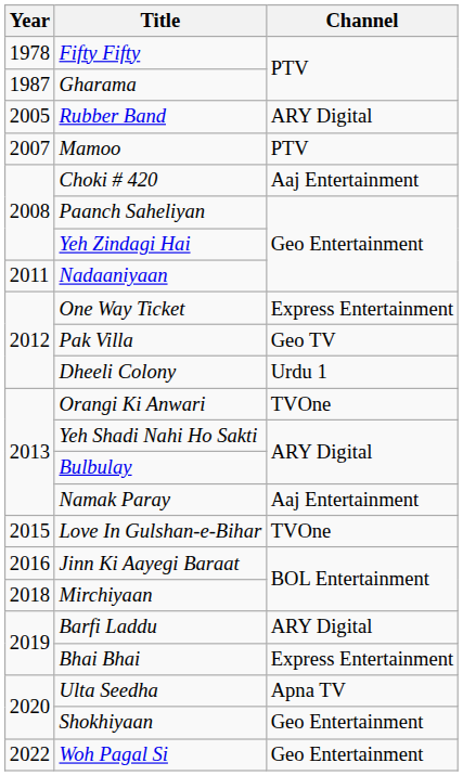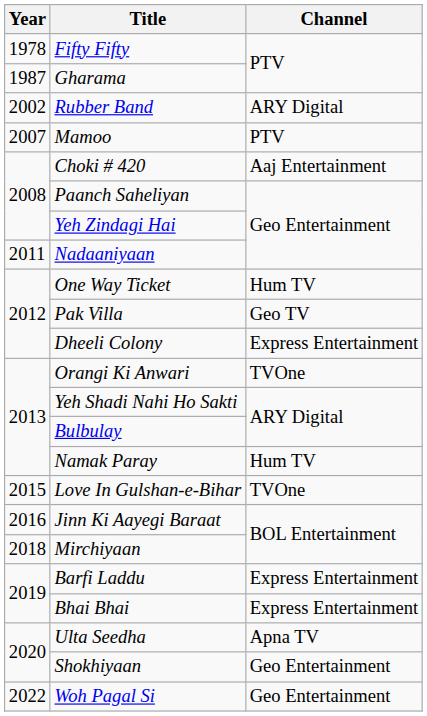 <table class="wikitable">
 <tr>
 <th>Year</th>
 <th>Title</th>
 <th>Channel</th>
 </tr>
 <tr>
 <td>1978</td>
 <td><em><a href='#'>Fifty Fifty</a></em></td>
 <td rowspan="2">PTV</td>
 </tr>
 <tr>
 <td>1987</td>
 <td><em>Gharama</em></td>
 </tr>
 <tr>
-<td>2005</td>
+<td>2002</td>
 <td><em><a href='#'>Rubber Band</a></em></td>
 <td>ARY Digital</td>
 </tr>
 <tr>
 <td>2007</td>
 <td><em>Mamoo</em></td>
 <td>PTV</td>
 </tr>
 <tr>
 <td rowspan="3">2008</td>
 <td><em>Choki # 420</em></td>
 <td>Aaj Entertainment</td>
 </tr>
 <tr>
 <td><em>Paanch Saheliyan</em></td>
 <td rowspan="3">Geo Entertainment</td>
 </tr>
 <tr>
 <td><em><a href='#'>Yeh Zindagi Hai</a></em></td>
 </tr>
 <tr>
 <td>2011</td>
 <td><em><a href='#'>Nadaaniyaan</a></em></td>
 </tr>
 <tr>
 <td rowspan="3">2012</td>
 <td><em>One Way Ticket</em></td>
-<td>Express Entertainment</td>
+<td>Hum TV</td>
 </tr>
 <tr>
 <td><em>Pak Villa</em></td>
 <td>Geo TV</td>
 </tr>
 <tr>
 <td><em>Dheeli Colony</em></td>
-<td>Urdu 1</td>
+<td>Express Entertainment</td>
 </tr>
 <tr>
 <td rowspan="4">2013</td>
 <td><em>Orangi Ki Anwari</em></td>
 <td>TVOne</td>
 </tr>
 <tr>
 <td><em>Yeh Shadi Nahi Ho Sakti</em></td>
 <td rowspan="2">ARY Digital</td>
 </tr>
 <tr>
 <td><em><a href='#'>Bulbulay</a></em></td>
 </tr>
 <tr>
 <td><em>Namak Paray</em></td>
-<td>Aaj Entertainment</td>
+<td>Hum TV</td>
 </tr>
 <tr>
 <td>2015</td>
 <td><em>Love In Gulshan-e-Bihar</em></td>
 <td>TVOne</td>
 </tr>
 <tr>
 <td>2016</td>
 <td><em>Jinn Ki Aayegi Baraat</em></td>
 <td rowspan="2">BOL Entertainment</td>
 </tr>
 <tr>
 <td>2018</td>
 <td><em>Mirchiyaan</em></td>
 </tr>
 <tr>
 <td rowspan="2">2019</td>
 <td><em>Barfi Laddu</em></td>
-<td>ARY Digital</td>
+<td>Express Entertainment</td>
 </tr>
 <tr>
 <td><em>Bhai Bhai</em></td>
 <td>Express Entertainment</td>
 </tr>
 <tr>
 <td rowspan="2">2020</td>
 <td><em>Ulta Seedha</em></td>
 <td>Apna TV</td>
 </tr>
 <tr>
 <td><em>Shokhiyaan</em></td>
 <td>Geo Entertainment</td>
 </tr>
 <tr>
 <td>2022</td>
 <td><em><a href='#'>Woh Pagal Si</a></em></td>
 <td>Geo Entertainment</td>
 </tr>
 </table>
